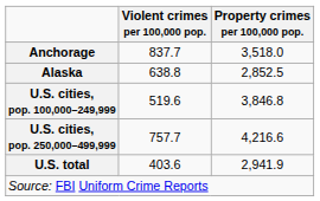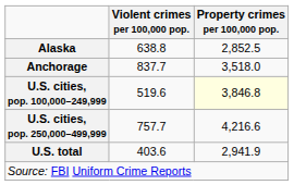 <table class="wikitable" style="float:right; font-size:75%; margin:10px">
 <tr>
 <td></td>
 <th>Violent crimes<small><br>per 100,000 pop.</small></th>
 <th>Property crimes<small><br>per 100,000 pop.</small></th>
 </tr>
 <tr>
+<th>Alaska</th>
+<td style="text-align:center;">638.8</td>
+<td style="text-align:center;">2,852.5</td>
+</tr>
+<tr>
 <th>Anchorage</th>
 <td style="text-align:center;">837.7</td>
 <td style="text-align:center;">3,518.0</td>
 </tr>
 <tr>
-<th>Alaska</th>
-<td style="text-align:center;">638.8</td>
-<td style="text-align:center;">2,852.5</td>
-</tr>
-<tr>
 <th>U.S. cities,<br><small>pop. 100,000–249,999</small></th>
 <td style="text-align:center;">519.6</td>
-<td style="text-align:center;">3,846.8</td>
+<td style="background: lightyellow; text-align:center;">3,846.8</td>
 </tr>
 <tr>
 <th>U.S. cities,<br><small>pop. 250,000–499,999</small></th>
 <td style="text-align:center;">757.7</td>
 <td style="text-align:center;">4,216.6</td>
 </tr>
 <tr>
 <th>U.S. total</th>
 <td style="text-align:center;">403.6</td>
 <td style="text-align:center;">2,941.9</td>
 </tr>
 <tr>
 <td colspan="3"><em>Source:</em> <a href='#'>FBI</a> <a href='#'>Uniform Crime Reports</a></td>
 </tr>
 </table>
